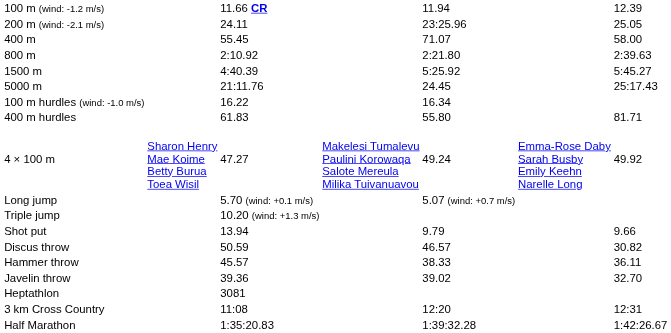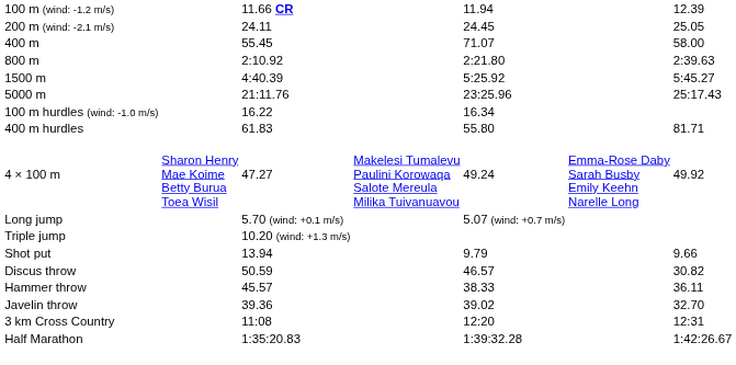 <table>
 <tr>
 <td>100 m <small>(wind: -1.2 m/s)</small></td>
 <td></td>
 <td>11.66 <strong><a href='#'>CR</a></strong></td>
 <td></td>
 <td>11.94</td>
 <td></td>
 <td>12.39</td>
 </tr>
 <tr>
 <td>200 m <small>(wind: -2.1 m/s)</small></td>
 <td></td>
 <td>24.11</td>
 <td></td>
-<td>23:25.96</td>
+<td>24.45</td>
 <td></td>
 <td>25.05</td>
 </tr>
 <tr>
 <td>400 m</td>
 <td></td>
 <td>55.45</td>
 <td></td>
 <td>71.07</td>
 <td></td>
 <td>58.00</td>
 </tr>
 <tr>
 <td>800 m</td>
 <td></td>
 <td>2:10.92</td>
 <td></td>
 <td>2:21.80</td>
 <td></td>
 <td>2:39.63</td>
 </tr>
 <tr>
 <td>1500 m</td>
 <td></td>
 <td>4:40.39</td>
 <td></td>
 <td>5:25.92</td>
 <td></td>
 <td>5:45.27</td>
 </tr>
 <tr>
 <td>5000 m</td>
 <td></td>
 <td>21:11.76</td>
 <td></td>
-<td>24.45</td>
+<td>23:25.96</td>
 <td></td>
 <td>25:17.43</td>
 </tr>
 <tr>
 <td>100 m hurdles <small>(wind: -1.0 m/s)</small></td>
 <td></td>
 <td>16.22</td>
 <td></td>
 <td>16.34</td>
 <td></td>
 <td></td>
 </tr>
 <tr>
 <td>400 m hurdles</td>
 <td></td>
 <td>61.83</td>
 <td></td>
 <td>55.80</td>
 <td></td>
 <td>81.71</td>
 </tr>
 <tr>
 <td>4 × 100 m</td>
 <td> <br> <a href='#'>Sharon Henry</a> <br> <a href='#'>Mae Koime</a> <br> <a href='#'>Betty Burua</a> <br> <a href='#'>Toea Wisil</a></td>
 <td>47.27</td>
 <td> <br> <a href='#'>Makelesi Tumalevu</a> <br> <a href='#'>Paulini Korowaqa</a> <br> <a href='#'>Salote Mereula</a> <br> <a href='#'>Milika Tuivanuavou</a></td>
 <td>49.24</td>
 <td> <br> <a href='#'>Emma-Rose Daby</a> <br> <a href='#'>Sarah Busby</a> <br> <a href='#'>Emily Keehn</a> <br> <a href='#'>Narelle Long</a></td>
 <td>49.92</td>
 </tr>
 <tr>
 <td>Long jump</td>
 <td></td>
 <td>5.70 <small>(wind: +0.1 m/s)</small></td>
 <td></td>
 <td>5.07 <small>(wind: +0.7 m/s)</small></td>
 <td></td>
 <td></td>
 </tr>
 <tr>
 <td>Triple jump</td>
 <td></td>
 <td>10.20 <small>(wind: +1.3 m/s)</small></td>
 <td></td>
 <td></td>
 <td></td>
 <td></td>
 </tr>
 <tr>
 <td>Shot put</td>
 <td></td>
 <td>13.94</td>
 <td></td>
 <td>9.79</td>
 <td></td>
 <td>9.66</td>
 </tr>
 <tr>
 <td>Discus throw</td>
 <td></td>
 <td>50.59</td>
 <td></td>
 <td>46.57</td>
 <td></td>
 <td>30.82</td>
 </tr>
 <tr>
 <td>Hammer throw</td>
 <td></td>
 <td>45.57</td>
 <td></td>
 <td>38.33</td>
 <td></td>
 <td>36.11</td>
 </tr>
 <tr>
 <td>Javelin throw</td>
 <td></td>
 <td>39.36</td>
 <td></td>
 <td>39.02</td>
 <td></td>
 <td>32.70</td>
 </tr>
 <tr>
-<td>Heptathlon</td>
-<td></td>
-<td>3081</td>
-<td></td>
-<td></td>
-<td></td>
-<td></td>
-</tr>
-<tr>
 <td>3 km Cross Country</td>
 <td></td>
 <td>11:08</td>
 <td></td>
 <td>12:20</td>
 <td></td>
 <td>12:31</td>
 </tr>
 <tr>
 <td>Half Marathon</td>
 <td></td>
 <td>1:35:20.83</td>
 <td></td>
 <td>1:39:32.28</td>
 <td></td>
 <td>1:42:26.67</td>
 </tr>
 </table>
